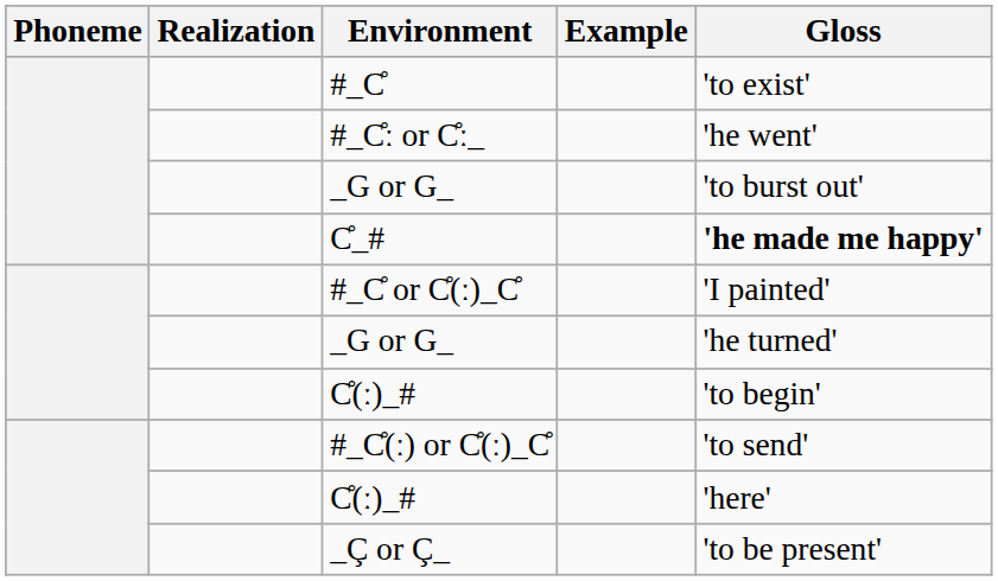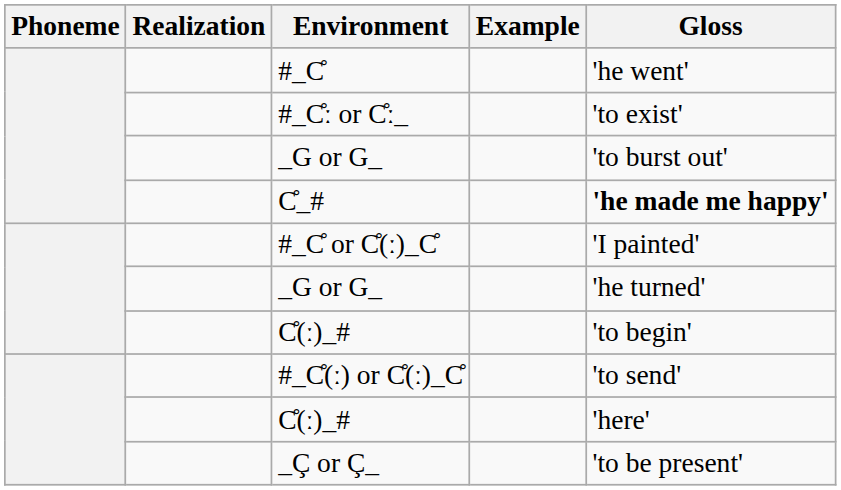 <table class="wikitable">
 <tr>
 <th>Phoneme</th>
 <th>Realization</th>
 <th>Environment</th>
 <th>Example</th>
 <th>Gloss</th>
 </tr>
 <tr>
 <th rowspan="4"></th>
 <td></td>
 <td>#_C̊</td>
 <td></td>
-<td>'to exist'</td>
+<td>'he went'</td>
 </tr>
 <tr>
 <td></td>
 <td>#_C̊ː or C̊ː_</td>
 <td></td>
-<td>'he went'</td>
+<td>'to exist'</td>
 </tr>
 <tr>
 <td></td>
 <td>_G or G_</td>
 <td></td>
 <td>'to burst out'</td>
 </tr>
 <tr>
 <td></td>
 <td>C̊_#</td>
 <td></td>
 <td><strong>'he made me happy'</strong></td>
 </tr>
 <tr>
 <th rowspan="3"></th>
 <td></td>
 <td>#_C̊ or C̊(ː)_C̊</td>
 <td></td>
 <td>'I painted'</td>
 </tr>
 <tr>
 <td></td>
 <td>_G or G_</td>
 <td></td>
 <td>'he turned'</td>
 </tr>
 <tr>
 <td></td>
 <td>C̊(ː)_#</td>
 <td></td>
 <td>'to begin'</td>
 </tr>
 <tr>
 <th rowspan="3"></th>
 <td></td>
 <td>#_C̊(ː) or C̊(ː)_C̊</td>
 <td></td>
 <td>'to send'</td>
 </tr>
 <tr>
 <td></td>
 <td>C̊(ː)_#</td>
 <td></td>
 <td>'here'</td>
 </tr>
 <tr>
 <td></td>
 <td>_Ç or Ç_</td>
 <td></td>
 <td>'to be present'</td>
 </tr>
 </table>
